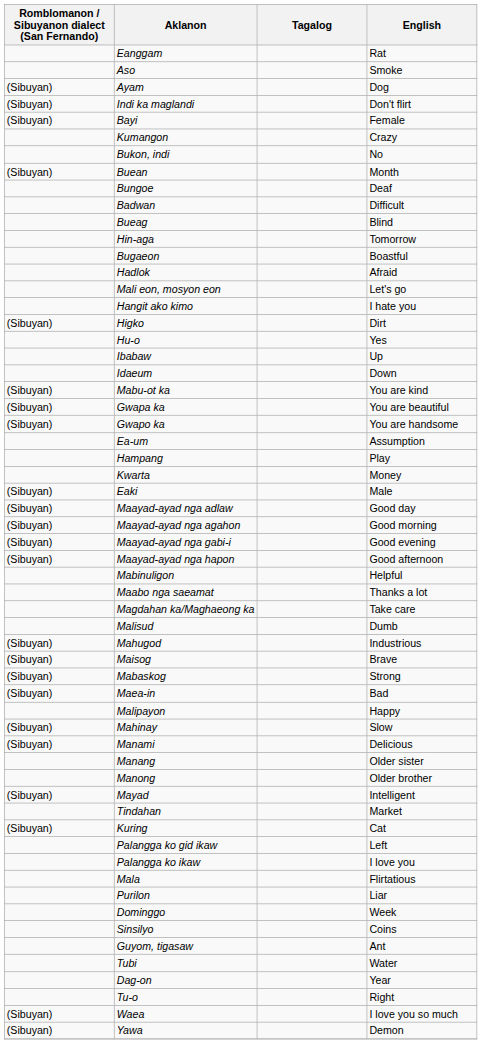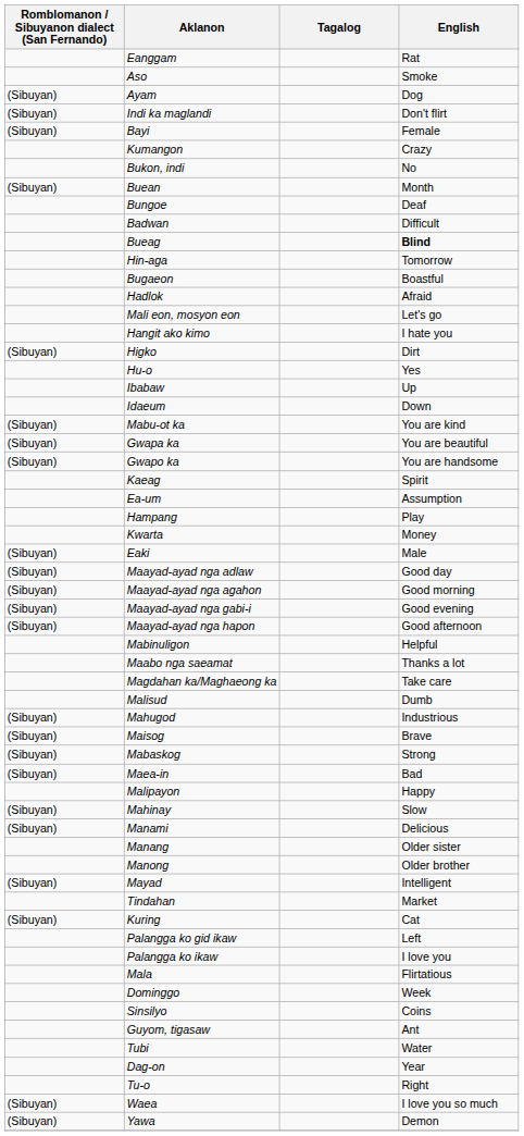 <table class="wikitable" style="font-size:95%;">
 <tr style="background:#efefef;">
 <th width="150px">Romblomanon / Sibuyanon dialect (San Fernando)</th>
 <th>Aklanon</th>
 <th width="150px">Tagalog</th>
 <th width="150px">English</th>
 </tr>
 <tr>
 <td></td>
 <td><em>Eanggam</em></td>
 <td></td>
 <td>Rat</td>
 </tr>
 <tr>
 <td></td>
 <td><em>Aso</em></td>
 <td></td>
 <td>Smoke</td>
 </tr>
 <tr>
 <td> (Sibuyan)</td>
 <td><em>Ayam</em></td>
 <td></td>
 <td>Dog</td>
 </tr>
 <tr>
 <td> (Sibuyan)</td>
 <td><em>Indi ka maglandi</em></td>
 <td></td>
 <td>Don't flirt</td>
 </tr>
 <tr>
 <td> (Sibuyan)</td>
 <td><em>Bayi</em></td>
 <td></td>
 <td>Female</td>
 </tr>
 <tr>
 <td></td>
 <td><em>Kumangon</em></td>
 <td></td>
 <td>Crazy</td>
 </tr>
 <tr>
 <td></td>
 <td><em>Bukon, indi</em></td>
 <td></td>
 <td>No</td>
 </tr>
 <tr>
 <td> (Sibuyan)</td>
 <td><em>Buean</em></td>
 <td></td>
 <td>Month</td>
 </tr>
 <tr>
 <td></td>
 <td><em>Bungoe</em></td>
 <td></td>
 <td>Deaf</td>
 </tr>
 <tr>
 <td></td>
 <td><em>Badwan</em></td>
 <td></td>
 <td>Difficult</td>
 </tr>
 <tr>
 <td></td>
 <td><em>Bueag</em></td>
 <td></td>
-<td>Blind</td>
+<td><strong>Blind</strong></td>
 </tr>
 <tr>
 <td></td>
 <td><em>Hin-aga</em></td>
 <td></td>
 <td>Tomorrow</td>
 </tr>
 <tr>
 <td></td>
 <td><em>Bugaeon</em></td>
 <td></td>
 <td>Boastful</td>
 </tr>
 <tr>
 <td></td>
 <td><em>Hadlok</em></td>
 <td></td>
 <td>Afraid</td>
 </tr>
 <tr>
 <td></td>
 <td><em>Mali eon, mosyon eon</em></td>
 <td></td>
 <td>Let's go</td>
 </tr>
 <tr>
 <td></td>
 <td><em>Hangit ako kimo</em></td>
 <td></td>
 <td>I hate you</td>
 </tr>
 <tr>
 <td> (Sibuyan)</td>
 <td><em>Higko</em></td>
 <td></td>
 <td>Dirt</td>
 </tr>
 <tr>
 <td></td>
 <td><em>Hu-o</em></td>
 <td></td>
 <td>Yes</td>
 </tr>
 <tr>
 <td></td>
 <td><em>Ibabaw</em></td>
 <td></td>
 <td>Up</td>
 </tr>
 <tr>
 <td></td>
 <td><em>Idaeum</em></td>
 <td></td>
 <td>Down</td>
 </tr>
 <tr>
 <td> (Sibuyan)</td>
 <td><em>Mabu-ot ka</em></td>
 <td></td>
 <td>You are kind</td>
 </tr>
 <tr>
 <td> (Sibuyan)</td>
 <td><em>Gwapa ka</em></td>
 <td></td>
 <td>You are beautiful</td>
 </tr>
 <tr>
 <td> (Sibuyan)</td>
 <td><em>Gwapo ka</em></td>
 <td></td>
 <td>You are handsome</td>
+</tr>
+<tr>
+<td></td>
+<td><em>Kaeag</em></td>
+<td></td>
+<td>Spirit</td>
 </tr>
 <tr>
 <td></td>
 <td><em>Ea-um</em></td>
 <td></td>
 <td>Assumption</td>
 </tr>
 <tr>
 <td></td>
 <td><em>Hampang</em></td>
 <td></td>
 <td>Play</td>
 </tr>
 <tr>
 <td></td>
 <td><em>Kwarta</em></td>
 <td></td>
 <td>Money</td>
 </tr>
 <tr>
 <td> (Sibuyan)</td>
 <td><em>Eaki</em></td>
 <td></td>
 <td>Male</td>
 </tr>
 <tr>
 <td> (Sibuyan)</td>
 <td><em>Maayad-ayad nga adlaw</em></td>
 <td></td>
 <td>Good day</td>
 </tr>
 <tr>
 <td> (Sibuyan)</td>
 <td><em>Maayad-ayad nga agahon</em></td>
 <td></td>
 <td>Good morning</td>
 </tr>
 <tr>
 <td> (Sibuyan)</td>
 <td><em>Maayad-ayad nga gabi-i</em></td>
 <td></td>
 <td>Good evening</td>
 </tr>
 <tr>
 <td> (Sibuyan)</td>
 <td><em>Maayad-ayad nga hapon</em></td>
 <td></td>
 <td>Good afternoon</td>
 </tr>
 <tr>
 <td></td>
 <td><em>Mabinuligon</em></td>
 <td></td>
 <td>Helpful</td>
 </tr>
 <tr>
 <td></td>
 <td><em>Maabo nga saeamat</em></td>
 <td></td>
 <td>Thanks a lot</td>
 </tr>
 <tr>
 <td></td>
 <td><em>Magdahan ka/Maghaeong ka</em></td>
 <td></td>
 <td>Take care</td>
 </tr>
 <tr>
 <td></td>
 <td><em>Malisud</em></td>
 <td></td>
 <td>Dumb</td>
 </tr>
 <tr>
 <td> (Sibuyan)</td>
 <td><em>Mahugod</em></td>
 <td></td>
 <td>Industrious</td>
 </tr>
 <tr>
 <td> (Sibuyan)</td>
 <td><em>Maisog</em></td>
 <td></td>
 <td>Brave</td>
 </tr>
 <tr>
 <td> (Sibuyan)</td>
 <td><em>Mabaskog</em></td>
 <td></td>
 <td>Strong</td>
 </tr>
 <tr>
 <td> (Sibuyan)</td>
 <td><em>Maea-in</em></td>
 <td></td>
 <td>Bad</td>
 </tr>
 <tr>
 <td></td>
 <td><em>Malipayon</em></td>
 <td></td>
 <td>Happy</td>
 </tr>
 <tr>
 <td> (Sibuyan)</td>
 <td><em>Mahinay</em></td>
 <td></td>
 <td>Slow</td>
 </tr>
 <tr>
 <td> (Sibuyan)</td>
 <td><em>Manami</em></td>
 <td></td>
 <td>Delicious</td>
 </tr>
 <tr>
 <td></td>
 <td><em>Manang</em></td>
 <td></td>
 <td>Older sister</td>
 </tr>
 <tr>
 <td></td>
 <td><em>Manong</em></td>
 <td></td>
 <td>Older brother</td>
 </tr>
 <tr>
 <td> (Sibuyan)</td>
 <td><em>Mayad</em></td>
 <td></td>
 <td>Intelligent</td>
 </tr>
 <tr>
 <td></td>
 <td><em>Tindahan</em></td>
 <td></td>
 <td>Market</td>
 </tr>
 <tr>
 <td> (Sibuyan)</td>
 <td><em>Kuring</em></td>
 <td></td>
 <td>Cat</td>
 </tr>
 <tr>
 <td></td>
 <td><em>Palangga ko gid ikaw</em></td>
 <td></td>
 <td>Left</td>
 </tr>
 <tr>
 <td></td>
 <td><em>Palangga ko ikaw</em></td>
 <td></td>
 <td>I love you</td>
 </tr>
 <tr>
 <td></td>
 <td><em>Mala</em></td>
 <td></td>
 <td>Flirtatious</td>
 </tr>
 <tr>
 <td></td>
-<td><em>Purilon</em></td>
-<td></td>
-<td>Liar</td>
-</tr>
-<tr>
-<td></td>
 <td><em>Dominggo</em></td>
 <td></td>
 <td>Week</td>
 </tr>
 <tr>
 <td></td>
 <td><em>Sinsilyo</em></td>
 <td></td>
 <td>Coins</td>
 </tr>
 <tr>
 <td></td>
 <td><em>Guyom, tigasaw</em></td>
 <td></td>
 <td>Ant</td>
 </tr>
 <tr>
 <td></td>
 <td><em>Tubi</em></td>
 <td></td>
 <td>Water</td>
 </tr>
 <tr>
 <td></td>
 <td><em>Dag-on</em></td>
 <td></td>
 <td>Year</td>
 </tr>
 <tr>
 <td></td>
 <td><em>Tu-o</em></td>
 <td></td>
 <td>Right</td>
 </tr>
 <tr>
 <td> (Sibuyan)</td>
 <td><em>Waea</em></td>
 <td></td>
 <td>I love you so much</td>
 </tr>
 <tr>
 <td> (Sibuyan)</td>
 <td><em>Yawa</em></td>
 <td></td>
 <td>Demon</td>
 </tr>
 <tr>
 </tr>
 </table>
